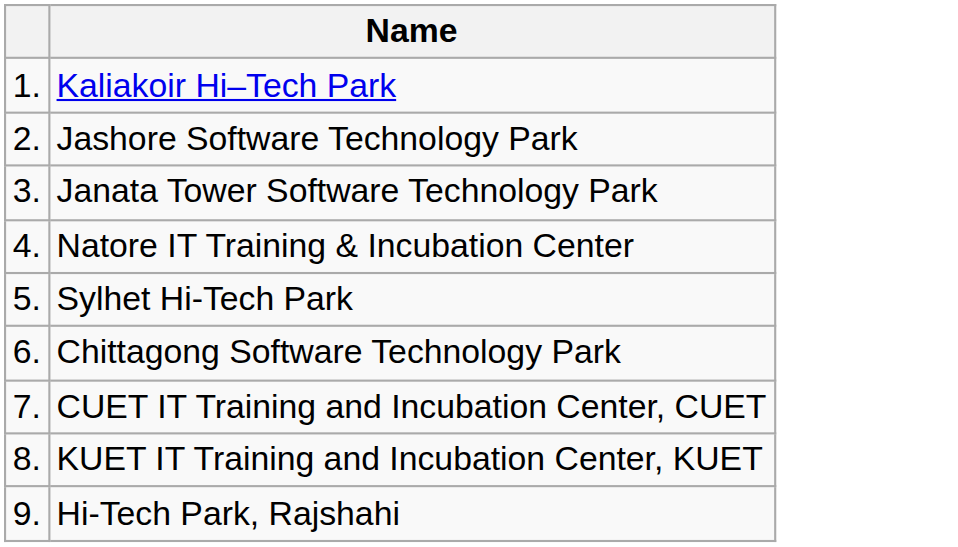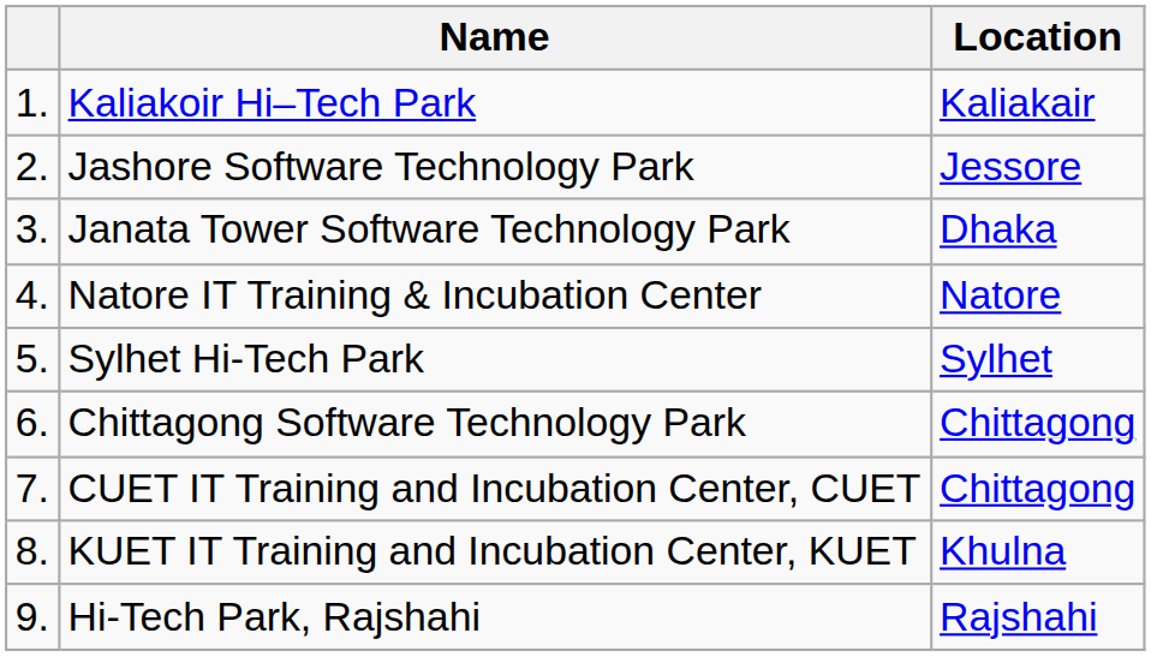 <table class="wikitable">
 <tr>
 <th></th>
 <th>Name</th>
+<th>Location</th>
 </tr>
 <tr>
 <td>1.</td>
 <td><a href='#'>Kaliakoir Hi–Tech Park</a></td>
+<td><a href='#'>Kaliakair</a></td>
 </tr>
 <tr>
 <td>2.</td>
 <td>Jashore Software Technology Park</td>
+<td><a href='#'>Jessore</a></td>
 </tr>
 <tr>
 <td>3.</td>
 <td>Janata Tower Software Technology Park</td>
+<td><a href='#'>Dhaka</a></td>
 </tr>
 <tr>
 <td>4.</td>
 <td>Natore IT Training & Incubation Center</td>
+<td><a href='#'>Natore</a></td>
 </tr>
 <tr>
 <td>5.</td>
 <td>Sylhet Hi-Tech Park</td>
+<td><a href='#'>Sylhet</a></td>
 </tr>
 <tr>
 <td>6.</td>
 <td>Chittagong Software Technology Park</td>
+<td><a href='#'>Chittagong</a></td>
 </tr>
 <tr>
 <td>7.</td>
 <td>CUET IT Training and Incubation Center, CUET</td>
+<td><a href='#'>Chittagong</a></td>
 </tr>
 <tr>
 <td>8.</td>
 <td>KUET IT Training and Incubation Center, KUET</td>
+<td><a href='#'>Khulna</a></td>
 </tr>
 <tr>
 <td>9.</td>
 <td>Hi-Tech Park, Rajshahi</td>
+<td><a href='#'>Rajshahi</a></td>
 </tr>
 </table>
